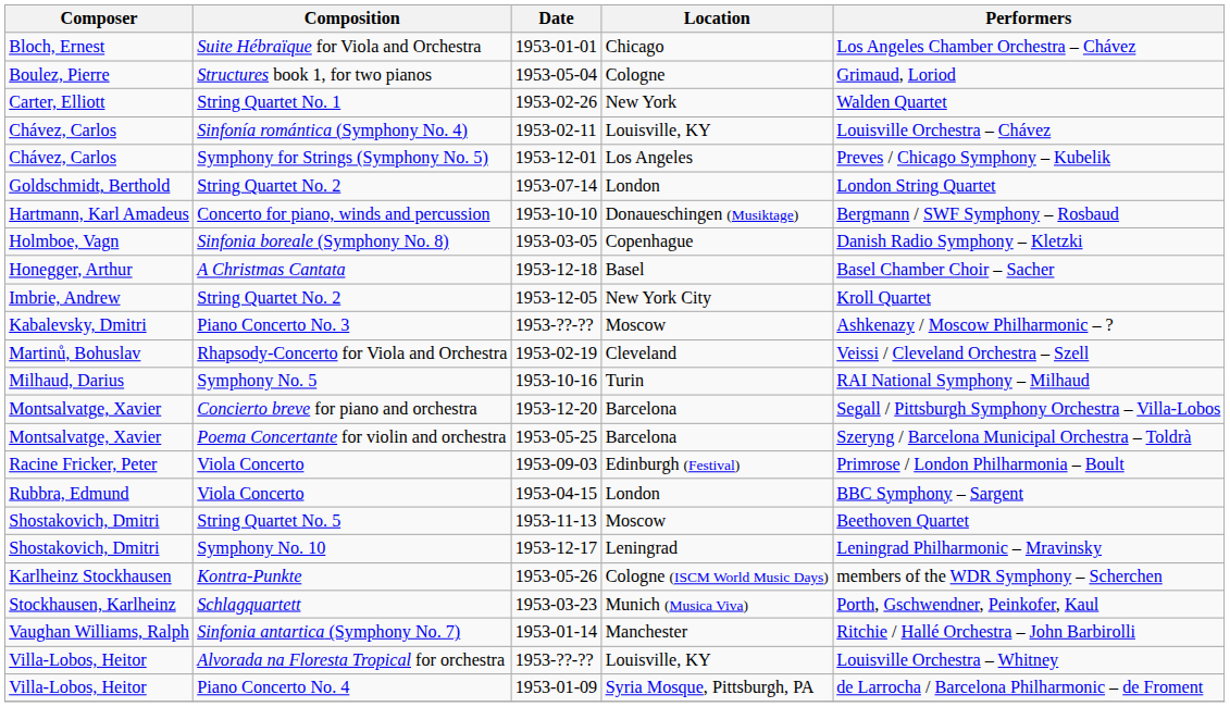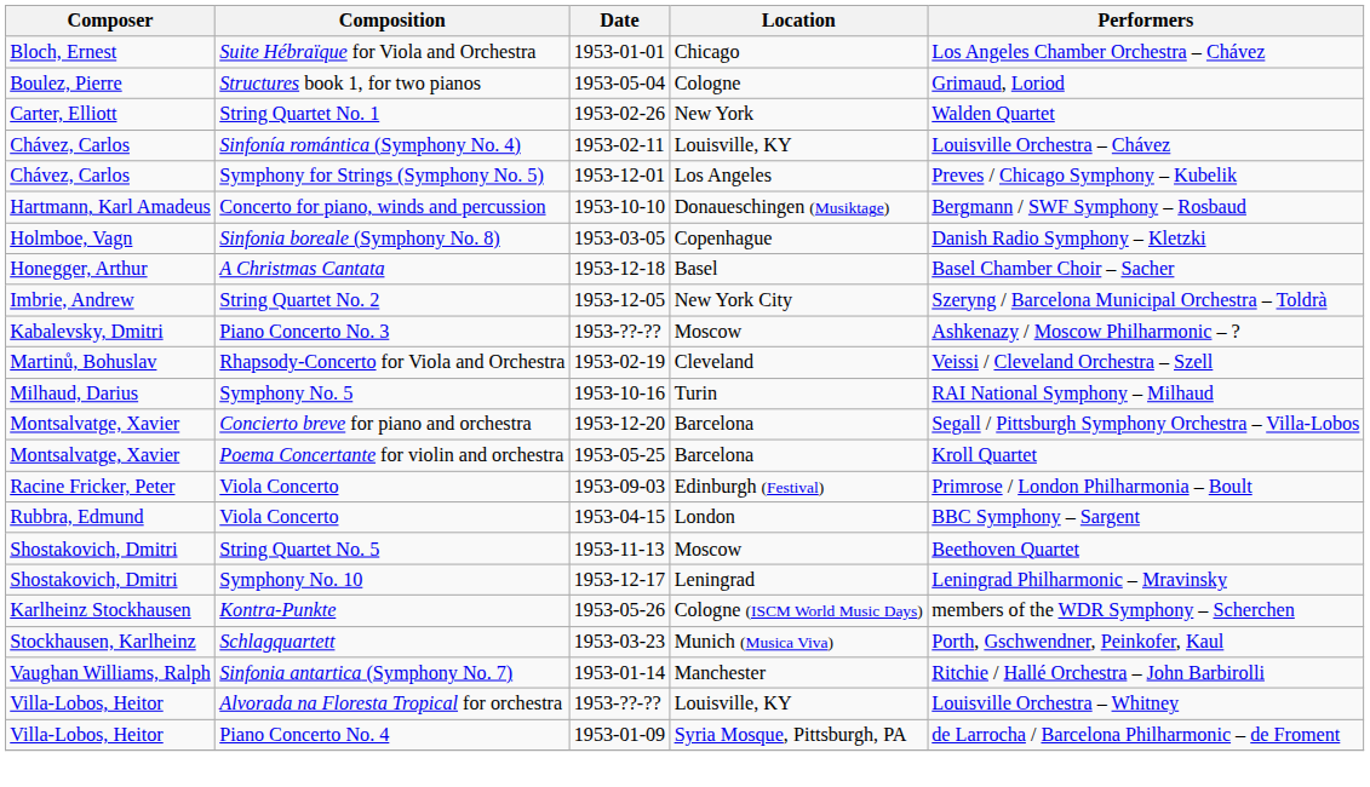 <table class="wikitable sortable">
 <tr>
 <th>Composer</th>
 <th>Composition</th>
 <th>Date</th>
 <th>Location</th>
 <th>Performers</th>
 </tr>
 <tr>
 <td><a href='#'>Bloch, Ernest</a></td>
 <td><em><a href='#'>Suite Hébraïque</a></em> for Viola and Orchestra</td>
 <td>1953-01-01</td>
 <td> Chicago</td>
 <td><a href='#'>Los Angeles Chamber Orchestra</a> – <a href='#'>Chávez</a></td>
 </tr>
 <tr>
 <td><a href='#'>Boulez, Pierre</a></td>
 <td><em><a href='#'>Structures</a></em> book 1, for two pianos</td>
 <td>1953-05-04</td>
 <td> Cologne</td>
 <td><a href='#'>Grimaud</a>, <a href='#'>Loriod</a></td>
 </tr>
 <tr>
 <td><a href='#'>Carter, Elliott</a></td>
 <td><a href='#'>String Quartet No. 1</a></td>
 <td>1953-02-26</td>
 <td> New York</td>
 <td><a href='#'>Walden Quartet</a></td>
 </tr>
 <tr>
 <td><a href='#'>Chávez, Carlos</a></td>
 <td><a href='#'><em>Sinfonía romántica</em> (Symphony No. 4)</a></td>
 <td>1953-02-11</td>
 <td> Louisville, KY</td>
 <td><a href='#'>Louisville Orchestra</a> – <a href='#'>Chávez</a></td>
 </tr>
 <tr>
 <td><a href='#'>Chávez, Carlos</a></td>
 <td><a href='#'>Symphony for Strings (Symphony No. 5)</a></td>
 <td>1953-12-01</td>
 <td> Los Angeles</td>
 <td><a href='#'>Preves</a> / <a href='#'>Chicago Symphony</a> – <a href='#'>Kubelik</a></td>
 </tr>
 <tr>
-<td><a href='#'>Goldschmidt, Berthold</a></td>
-<td><a href='#'>String Quartet No. 2</a></td>
-<td>1953-07-14</td>
-<td> London</td>
-<td><a href='#'>London String Quartet</a></td>
-</tr>
-<tr>
 <td><a href='#'>Hartmann, Karl Amadeus</a></td>
 <td><a href='#'>Concerto for piano, winds and percussion</a></td>
 <td>1953-10-10</td>
 <td> Donaueschingen <small>(<a href='#'>Musiktage</a>)</small></td>
 <td><a href='#'>Bergmann</a> / <a href='#'>SWF Symphony</a> – <a href='#'>Rosbaud</a></td>
 </tr>
 <tr>
 <td><a href='#'>Holmboe, Vagn</a></td>
 <td><a href='#'><em>Sinfonia boreale</em> (Symphony No. 8)</a></td>
 <td>1953-03-05</td>
 <td> Copenhague</td>
 <td><a href='#'>Danish Radio Symphony</a> – <a href='#'>Kletzki</a></td>
 </tr>
 <tr>
 <td><a href='#'>Honegger, Arthur</a></td>
 <td><em><a href='#'>A Christmas Cantata</a></em></td>
 <td>1953-12-18</td>
 <td> Basel</td>
 <td><a href='#'>Basel Chamber Choir</a> – <a href='#'>Sacher</a></td>
 </tr>
 <tr>
 <td><a href='#'>Imbrie, Andrew</a></td>
 <td><a href='#'>String Quartet No. 2</a></td>
 <td>1953-12-05</td>
 <td> New York City</td>
-<td><a href='#'>Kroll Quartet</a></td>
+<td><a href='#'>Szeryng</a> / <a href='#'>Barcelona Municipal Orchestra</a> – <a href='#'>Toldrà</a></td>
 </tr>
 <tr>
 <td><a href='#'>Kabalevsky, Dmitri</a></td>
 <td><a href='#'>Piano Concerto No. 3</a></td>
 <td>1953-??-??</td>
 <td> Moscow</td>
 <td><a href='#'>Ashkenazy</a> / <a href='#'>Moscow Philharmonic</a> – ?</td>
 </tr>
 <tr>
 <td><a href='#'>Martinů, Bohuslav</a></td>
 <td><a href='#'>Rhapsody-Concerto</a> for Viola and Orchestra</td>
 <td>1953-02-19</td>
 <td> Cleveland</td>
 <td><a href='#'>Veissi</a> / <a href='#'>Cleveland Orchestra</a> – <a href='#'>Szell</a></td>
 </tr>
 <tr>
 <td><a href='#'>Milhaud, Darius</a></td>
 <td><a href='#'>Symphony No. 5</a></td>
 <td>1953-10-16</td>
 <td> Turin</td>
 <td><a href='#'>RAI National Symphony</a> – <a href='#'>Milhaud</a></td>
 </tr>
 <tr>
 <td><a href='#'>Montsalvatge, Xavier</a></td>
 <td><em><a href='#'>Concierto breve</a></em> for piano and orchestra</td>
 <td>1953-12-20</td>
 <td> Barcelona</td>
 <td><a href='#'>Segall</a> / <a href='#'>Pittsburgh Symphony Orchestra</a> – <a href='#'>Villa-Lobos</a></td>
 </tr>
 <tr>
 <td><a href='#'>Montsalvatge, Xavier</a></td>
 <td><em><a href='#'>Poema Concertante</a></em> for violin and orchestra</td>
 <td>1953-05-25</td>
 <td> Barcelona</td>
-<td><a href='#'>Szeryng</a> / <a href='#'>Barcelona Municipal Orchestra</a> – <a href='#'>Toldrà</a></td>
+<td><a href='#'>Kroll Quartet</a></td>
 </tr>
 <tr>
 <td><a href='#'>Racine Fricker, Peter</a></td>
 <td><a href='#'>Viola Concerto</a></td>
 <td>1953-09-03</td>
 <td> Edinburgh <small>(<a href='#'>Festival</a>)</small></td>
 <td><a href='#'>Primrose</a> / <a href='#'>London Philharmonia</a> – <a href='#'>Boult</a></td>
 </tr>
 <tr>
 <td><a href='#'>Rubbra, Edmund</a></td>
 <td><a href='#'>Viola Concerto</a></td>
 <td>1953-04-15</td>
 <td> London</td>
 <td><a href='#'>BBC Symphony</a> – <a href='#'>Sargent</a></td>
 </tr>
 <tr>
 <td><a href='#'>Shostakovich, Dmitri</a></td>
 <td><a href='#'>String Quartet No. 5</a></td>
 <td>1953-11-13</td>
 <td> Moscow</td>
 <td><a href='#'>Beethoven Quartet</a></td>
 </tr>
 <tr>
 <td><a href='#'>Shostakovich, Dmitri</a></td>
 <td><a href='#'>Symphony No. 10</a></td>
 <td>1953-12-17</td>
 <td> Leningrad</td>
 <td><a href='#'>Leningrad Philharmonic</a> – <a href='#'>Mravinsky</a></td>
 </tr>
 <tr>
 <td><a href='#'>Karlheinz Stockhausen</a></td>
 <td><em><a href='#'>Kontra-Punkte</a></em></td>
 <td>1953-05-26</td>
 <td> Cologne <small>(<a href='#'>ISCM World Music Days</a>)</small></td>
 <td>members of the <a href='#'>WDR Symphony</a> – <a href='#'>Scherchen</a></td>
 </tr>
 <tr>
 <td><a href='#'>Stockhausen, Karlheinz</a></td>
 <td><em><a href='#'>Schlagquartett</a></em></td>
 <td>1953-03-23</td>
 <td> Munich <small>(<a href='#'>Musica Viva</a>)</small></td>
 <td><a href='#'>Porth</a>, <a href='#'>Gschwendner</a>, <a href='#'>Peinkofer</a>, <a href='#'>Kaul</a></td>
 </tr>
 <tr>
 <td><a href='#'>Vaughan Williams, Ralph</a></td>
 <td><a href='#'><em>Sinfonia antartica</em> (Symphony No. 7)</a></td>
 <td>1953-01-14</td>
 <td> Manchester</td>
 <td><a href='#'>Ritchie</a> / <a href='#'>Hallé Orchestra</a> – <a href='#'>John Barbirolli</a></td>
 </tr>
 <tr>
 <td><a href='#'>Villa-Lobos, Heitor</a></td>
 <td><em><a href='#'>Alvorada na Floresta Tropical</a></em> for orchestra</td>
 <td>1953-??-??</td>
 <td> Louisville, KY</td>
 <td><a href='#'>Louisville Orchestra</a> – <a href='#'>Whitney</a></td>
 </tr>
 <tr>
 <td><a href='#'>Villa-Lobos, Heitor</a></td>
 <td><a href='#'>Piano Concerto No. 4</a></td>
 <td>1953-01-09</td>
 <td> <a href='#'>Syria Mosque</a>, Pittsburgh, PA</td>
 <td><a href='#'>de Larrocha</a> / <a href='#'>Barcelona Philharmonic</a> – <a href='#'>de Froment</a></td>
 </tr>
 <tr>
 </tr>
 </table>
